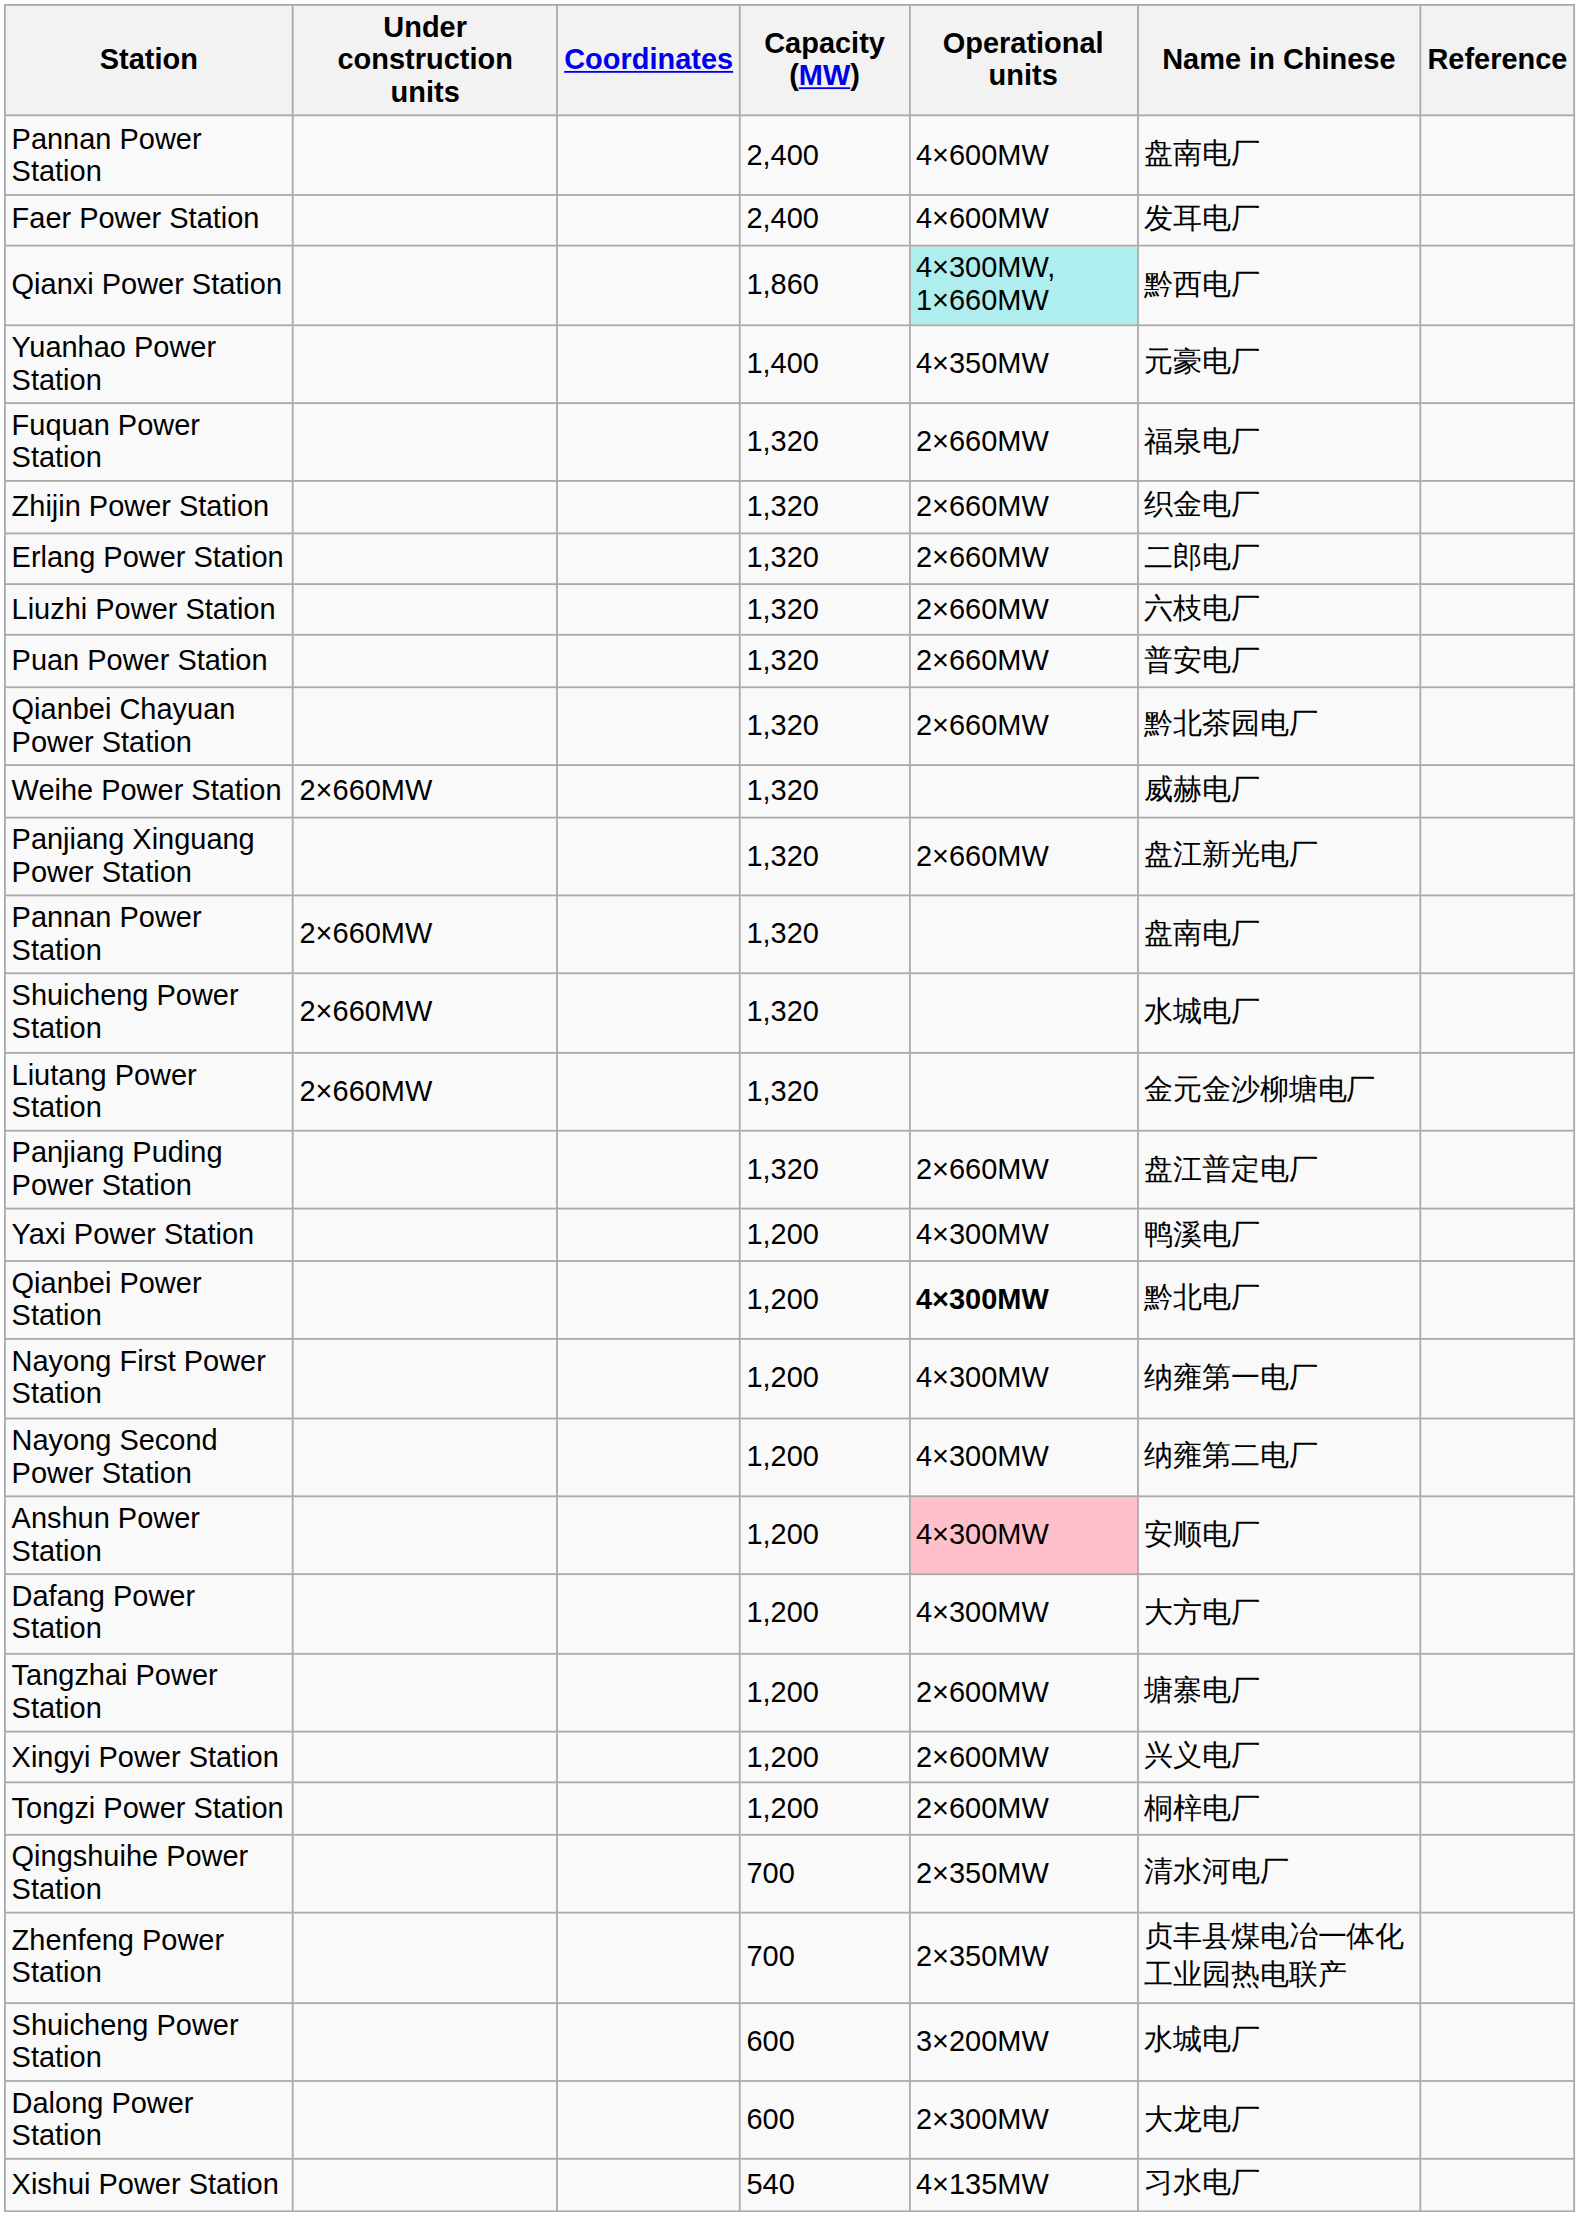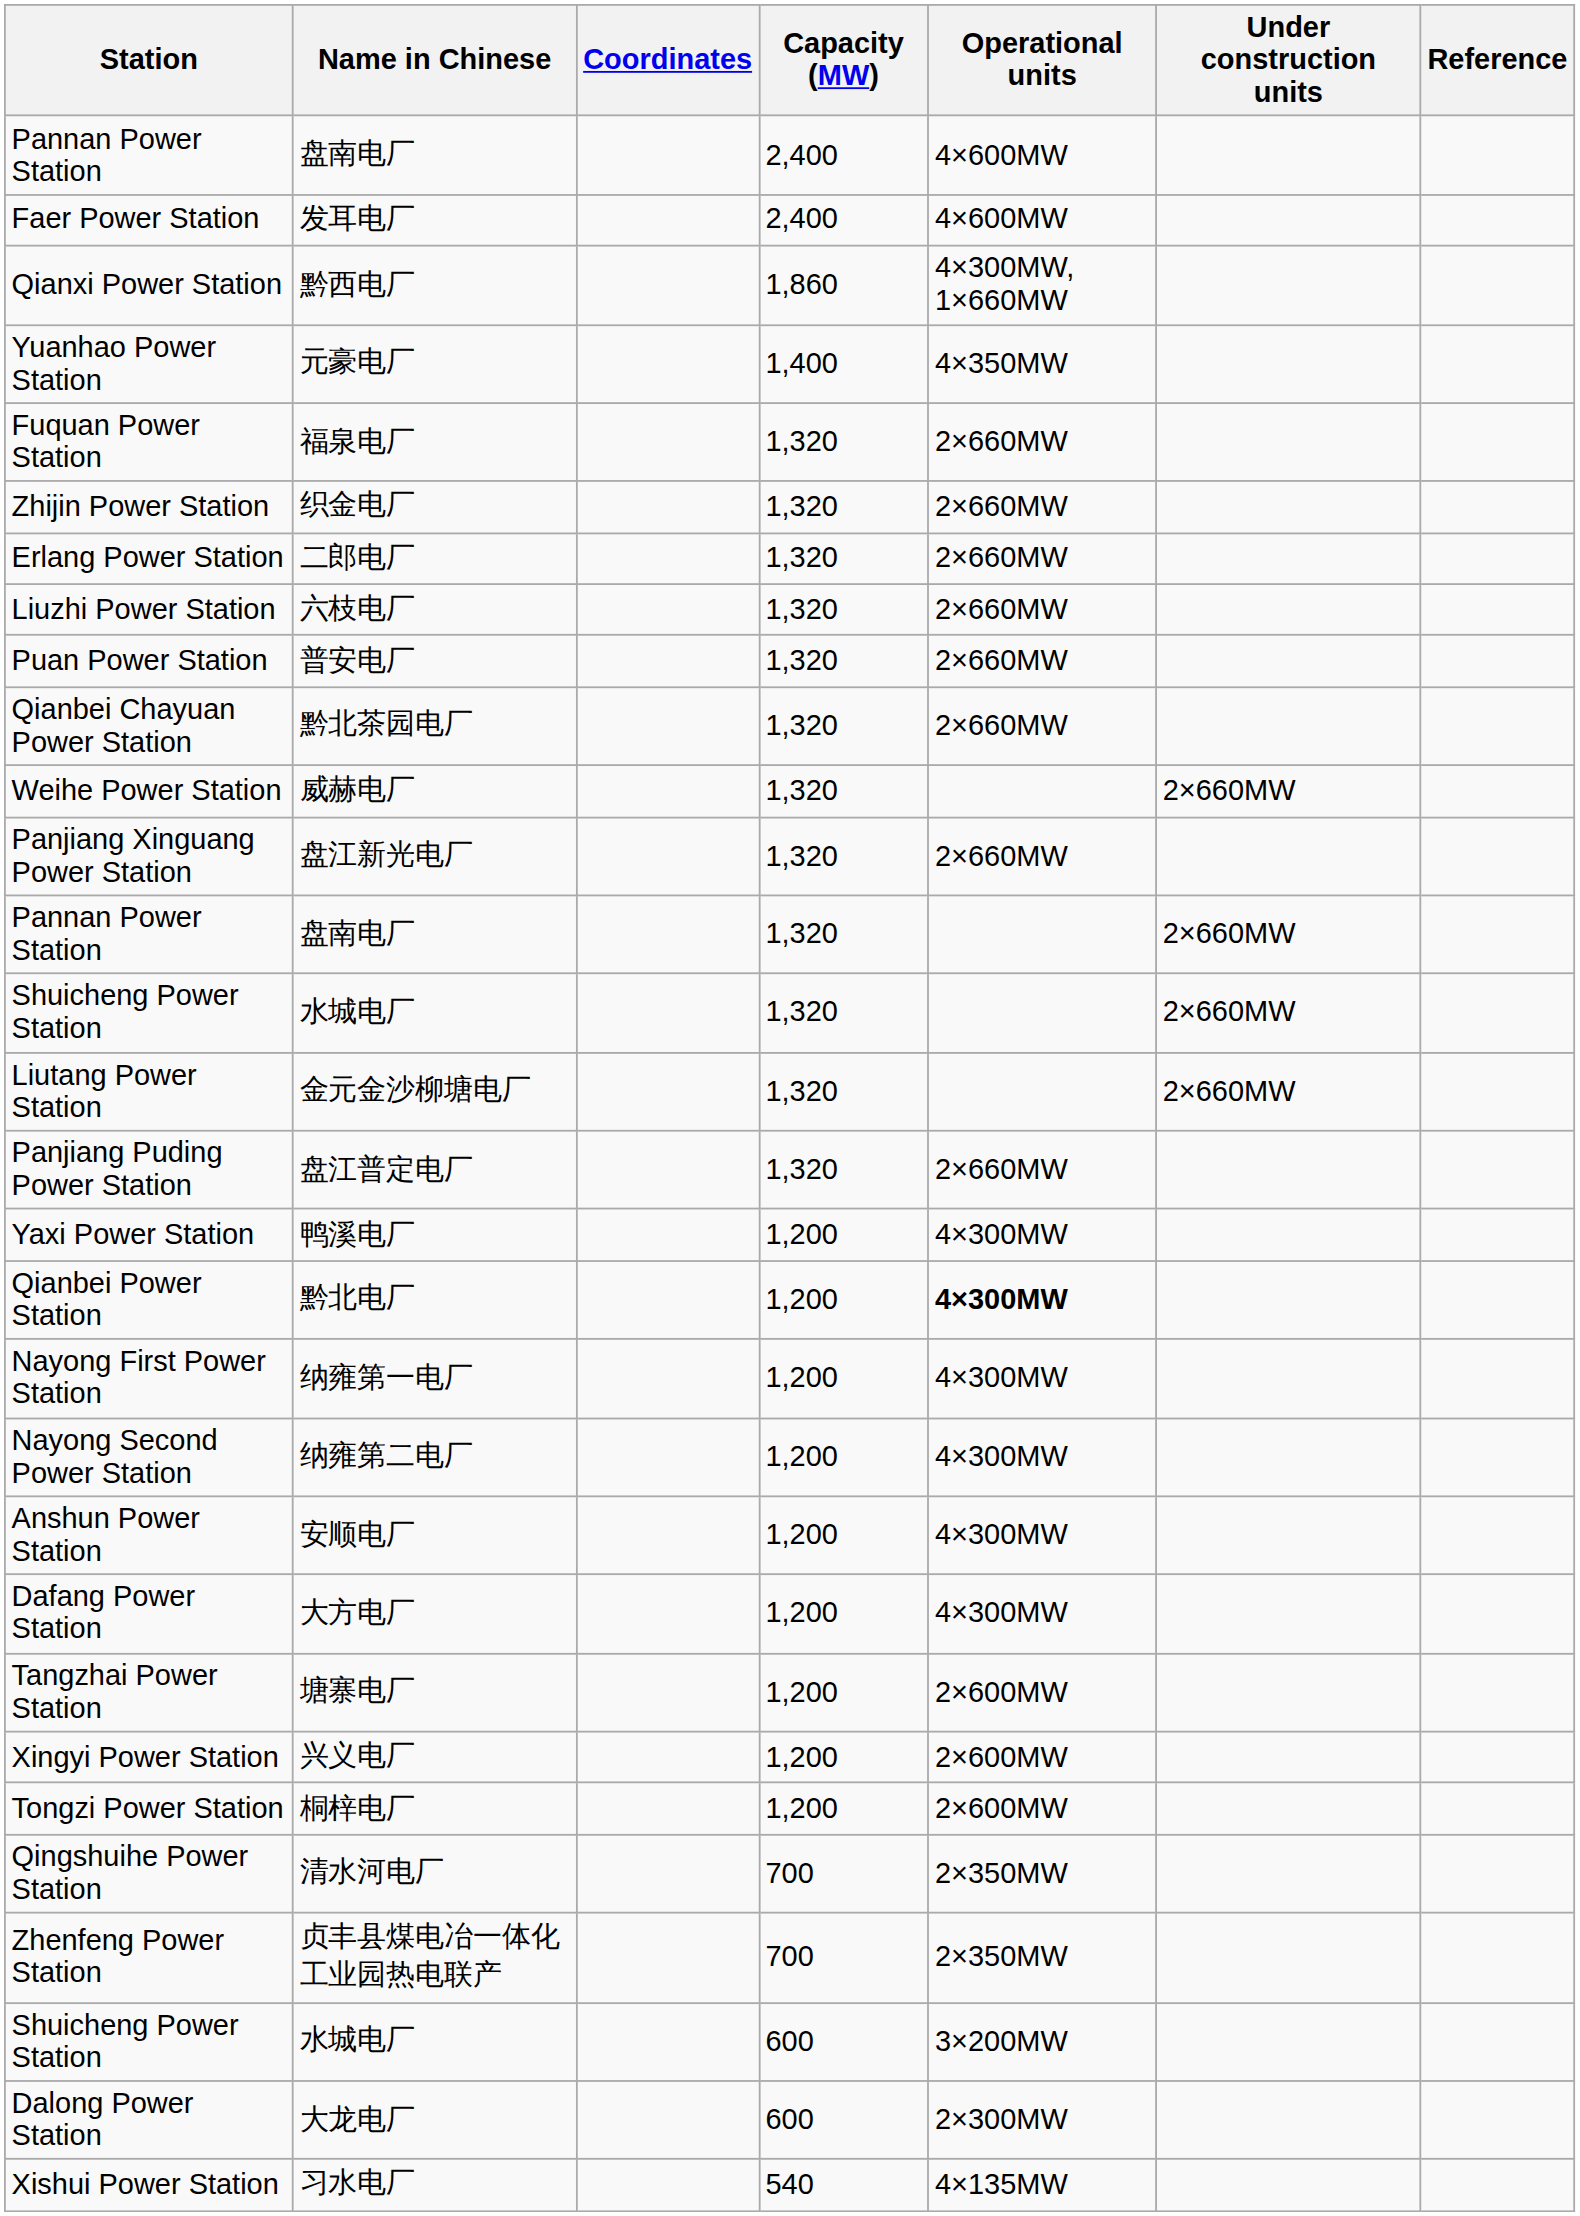 <table class="wikitable sortable">
 <tr>
 <th>Station</th>
-<th>Under construction units</th>
+<th>Name in Chinese</th>
 <th><a href='#'>Coordinates</a></th>
 <th>Capacity (<a href='#'>MW</a>)</th>
 <th>Operational units</th>
-<th>Name in Chinese</th>
+<th>Under construction units</th>
 <th>Reference</th>
 </tr>
 <tr>
 <td>Pannan Power Station</td>
-<td></td>
+<td>盘南电厂</td>
 <td></td>
 <td>2,400</td>
 <td>4×600MW</td>
-<td>盘南电厂</td>
+<td></td>
 <td></td>
 </tr>
 <tr>
 <td>Faer Power Station</td>
-<td></td>
+<td>发耳电厂</td>
 <td></td>
 <td>2,400</td>
 <td>4×600MW</td>
-<td>发耳电厂</td>
+<td></td>
 <td></td>
 </tr>
 <tr>
 <td>Qianxi Power Station</td>
-<td></td>
+<td>黔西电厂</td>
 <td></td>
 <td>1,860</td>
-<td style="background: paleturquoise;">4×300MW, 1×660MW</td>
-<td>黔西电厂</td>
+<td>4×300MW, 1×660MW</td>
+<td></td>
 <td></td>
 </tr>
 <tr>
 <td>Yuanhao Power Station</td>
-<td></td>
+<td>元豪电厂</td>
 <td></td>
 <td>1,400</td>
 <td>4×350MW</td>
-<td>元豪电厂</td>
+<td></td>
 <td></td>
 </tr>
 <tr>
 <td>Fuquan Power Station</td>
-<td></td>
+<td>福泉电厂</td>
 <td></td>
 <td>1,320</td>
 <td>2×660MW</td>
-<td>福泉电厂</td>
+<td></td>
 <td></td>
 </tr>
 <tr>
 <td>Zhijin Power Station</td>
-<td></td>
+<td>织金电厂</td>
 <td></td>
 <td>1,320</td>
 <td>2×660MW</td>
-<td>织金电厂</td>
+<td></td>
 <td></td>
 </tr>
 <tr>
 <td>Erlang Power Station</td>
-<td></td>
+<td>二郎电厂</td>
 <td></td>
 <td>1,320</td>
 <td>2×660MW</td>
-<td>二郎电厂</td>
+<td></td>
 <td></td>
 </tr>
 <tr>
 <td>Liuzhi Power Station</td>
-<td></td>
+<td>六枝电厂</td>
 <td></td>
 <td>1,320</td>
 <td>2×660MW</td>
-<td>六枝电厂</td>
+<td></td>
 <td></td>
 </tr>
 <tr>
 <td>Puan Power Station</td>
-<td></td>
+<td>普安电厂</td>
 <td></td>
 <td>1,320</td>
 <td>2×660MW</td>
-<td>普安电厂</td>
+<td></td>
 <td></td>
 </tr>
 <tr>
 <td>Qianbei Chayuan Power Station</td>
-<td></td>
+<td>黔北茶园电厂</td>
 <td></td>
 <td>1,320</td>
 <td>2×660MW</td>
-<td>黔北茶园电厂</td>
+<td></td>
 <td></td>
 </tr>
 <tr>
 <td>Weihe Power Station</td>
-<td>2×660MW</td>
+<td>威赫电厂</td>
 <td></td>
 <td>1,320</td>
 <td></td>
-<td>威赫电厂</td>
+<td>2×660MW</td>
 <td></td>
 </tr>
 <tr>
 <td>Panjiang Xinguang Power Station</td>
-<td></td>
+<td>盘江新光电厂</td>
 <td></td>
 <td>1,320</td>
 <td>2×660MW</td>
-<td>盘江新光电厂</td>
+<td></td>
 <td></td>
 </tr>
 <tr>
 <td>Pannan Power Station</td>
-<td>2×660MW</td>
+<td>盘南电厂</td>
 <td></td>
 <td>1,320</td>
 <td></td>
-<td>盘南电厂</td>
+<td>2×660MW</td>
 <td></td>
 </tr>
 <tr>
 <td>Shuicheng Power Station</td>
-<td>2×660MW</td>
+<td>水城电厂</td>
 <td></td>
 <td>1,320</td>
 <td></td>
-<td>水城电厂</td>
+<td>2×660MW</td>
 <td></td>
 </tr>
 <tr>
 <td>Liutang Power Station</td>
-<td>2×660MW</td>
+<td>金元金沙柳塘电厂</td>
 <td></td>
 <td>1,320</td>
 <td></td>
-<td>金元金沙柳塘电厂</td>
+<td>2×660MW</td>
 <td></td>
 </tr>
 <tr>
 <td>Panjiang Puding Power Station</td>
-<td></td>
+<td>盘江普定电厂</td>
 <td></td>
 <td>1,320</td>
 <td>2×660MW</td>
-<td>盘江普定电厂</td>
+<td></td>
 <td></td>
 </tr>
 <tr>
 <td>Yaxi Power Station</td>
-<td></td>
+<td>鸭溪电厂</td>
 <td></td>
 <td>1,200</td>
 <td>4×300MW</td>
-<td>鸭溪电厂</td>
+<td></td>
 <td></td>
 </tr>
 <tr>
 <td>Qianbei Power Station</td>
-<td></td>
+<td>黔北电厂</td>
 <td></td>
 <td>1,200</td>
 <td><strong>4×300MW</strong></td>
-<td>黔北电厂</td>
+<td></td>
 <td></td>
 </tr>
 <tr>
 <td>Nayong First Power Station</td>
-<td></td>
+<td>纳雍第一电厂</td>
 <td></td>
 <td>1,200</td>
 <td>4×300MW</td>
-<td>纳雍第一电厂</td>
+<td></td>
 <td></td>
 </tr>
 <tr>
 <td>Nayong Second Power Station</td>
-<td></td>
+<td>纳雍第二电厂</td>
 <td></td>
 <td>1,200</td>
 <td>4×300MW</td>
-<td>纳雍第二电厂</td>
+<td></td>
 <td></td>
 </tr>
 <tr>
 <td>Anshun Power Station</td>
-<td></td>
+<td>安顺电厂</td>
 <td></td>
 <td>1,200</td>
-<td style="background: pink;">4×300MW</td>
-<td>安顺电厂</td>
+<td>4×300MW</td>
+<td></td>
 <td></td>
 </tr>
 <tr>
 <td>Dafang Power Station</td>
-<td></td>
+<td>大方电厂</td>
 <td></td>
 <td>1,200</td>
 <td>4×300MW</td>
-<td>大方电厂</td>
+<td></td>
 <td></td>
 </tr>
 <tr>
 <td>Tangzhai Power Station</td>
-<td></td>
+<td>塘寨电厂</td>
 <td></td>
 <td>1,200</td>
 <td>2×600MW</td>
-<td>塘寨电厂</td>
+<td></td>
 <td></td>
 </tr>
 <tr>
 <td>Xingyi Power Station</td>
-<td></td>
+<td>兴义电厂</td>
 <td></td>
 <td>1,200</td>
 <td>2×600MW</td>
-<td>兴义电厂</td>
+<td></td>
 <td></td>
 </tr>
 <tr>
 <td>Tongzi Power Station</td>
-<td></td>
+<td>桐梓电厂</td>
 <td></td>
 <td>1,200</td>
 <td>2×600MW</td>
-<td>桐梓电厂</td>
+<td></td>
 <td></td>
 </tr>
 <tr>
 <td>Qingshuihe Power Station</td>
-<td></td>
+<td>清水河电厂</td>
 <td></td>
 <td>700</td>
 <td>2×350MW</td>
-<td>清水河电厂</td>
+<td></td>
 <td></td>
 </tr>
 <tr>
 <td>Zhenfeng Power Station</td>
-<td></td>
+<td>贞丰县煤电冶一体化工业园热电联产</td>
 <td></td>
 <td>700</td>
 <td>2×350MW</td>
-<td>贞丰县煤电冶一体化工业园热电联产</td>
+<td></td>
 <td></td>
 </tr>
 <tr>
 <td>Shuicheng Power Station</td>
-<td></td>
+<td>水城电厂</td>
 <td></td>
 <td>600</td>
 <td>3×200MW</td>
-<td>水城电厂</td>
+<td></td>
 <td></td>
 </tr>
 <tr>
 <td>Dalong Power Station</td>
-<td></td>
+<td>大龙电厂</td>
 <td></td>
 <td>600</td>
 <td>2×300MW</td>
-<td>大龙电厂</td>
+<td></td>
 <td></td>
 </tr>
 <tr>
 <td>Xishui Power Station</td>
-<td></td>
+<td>习水电厂</td>
 <td></td>
 <td>540</td>
 <td>4×135MW</td>
-<td>习水电厂</td>
+<td></td>
 <td></td>
 </tr>
 </table>
